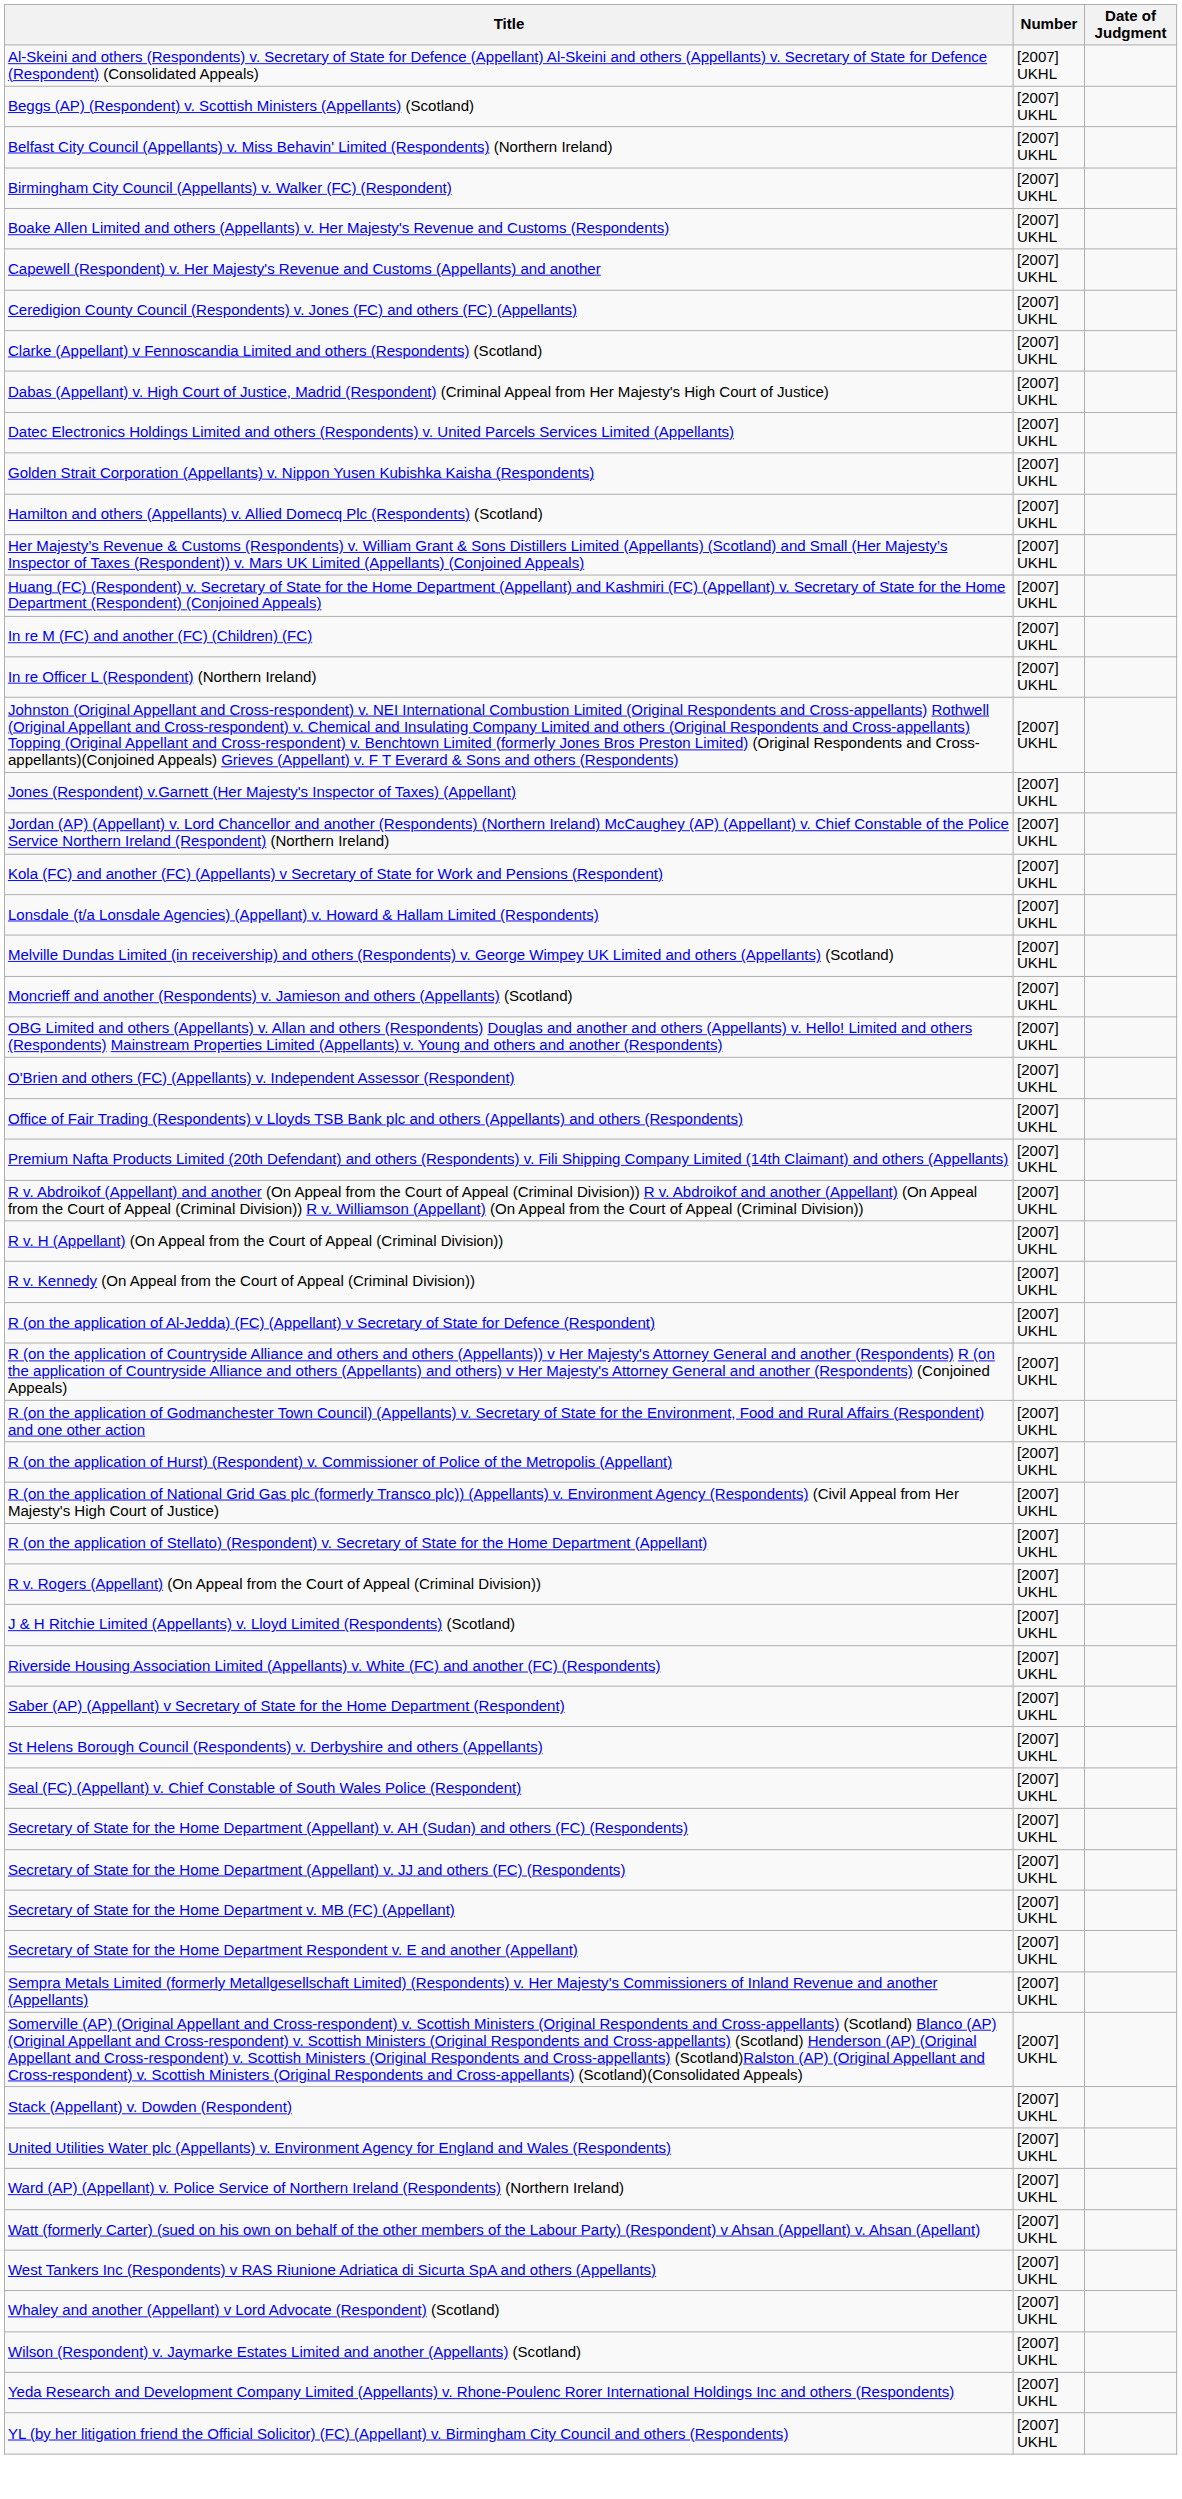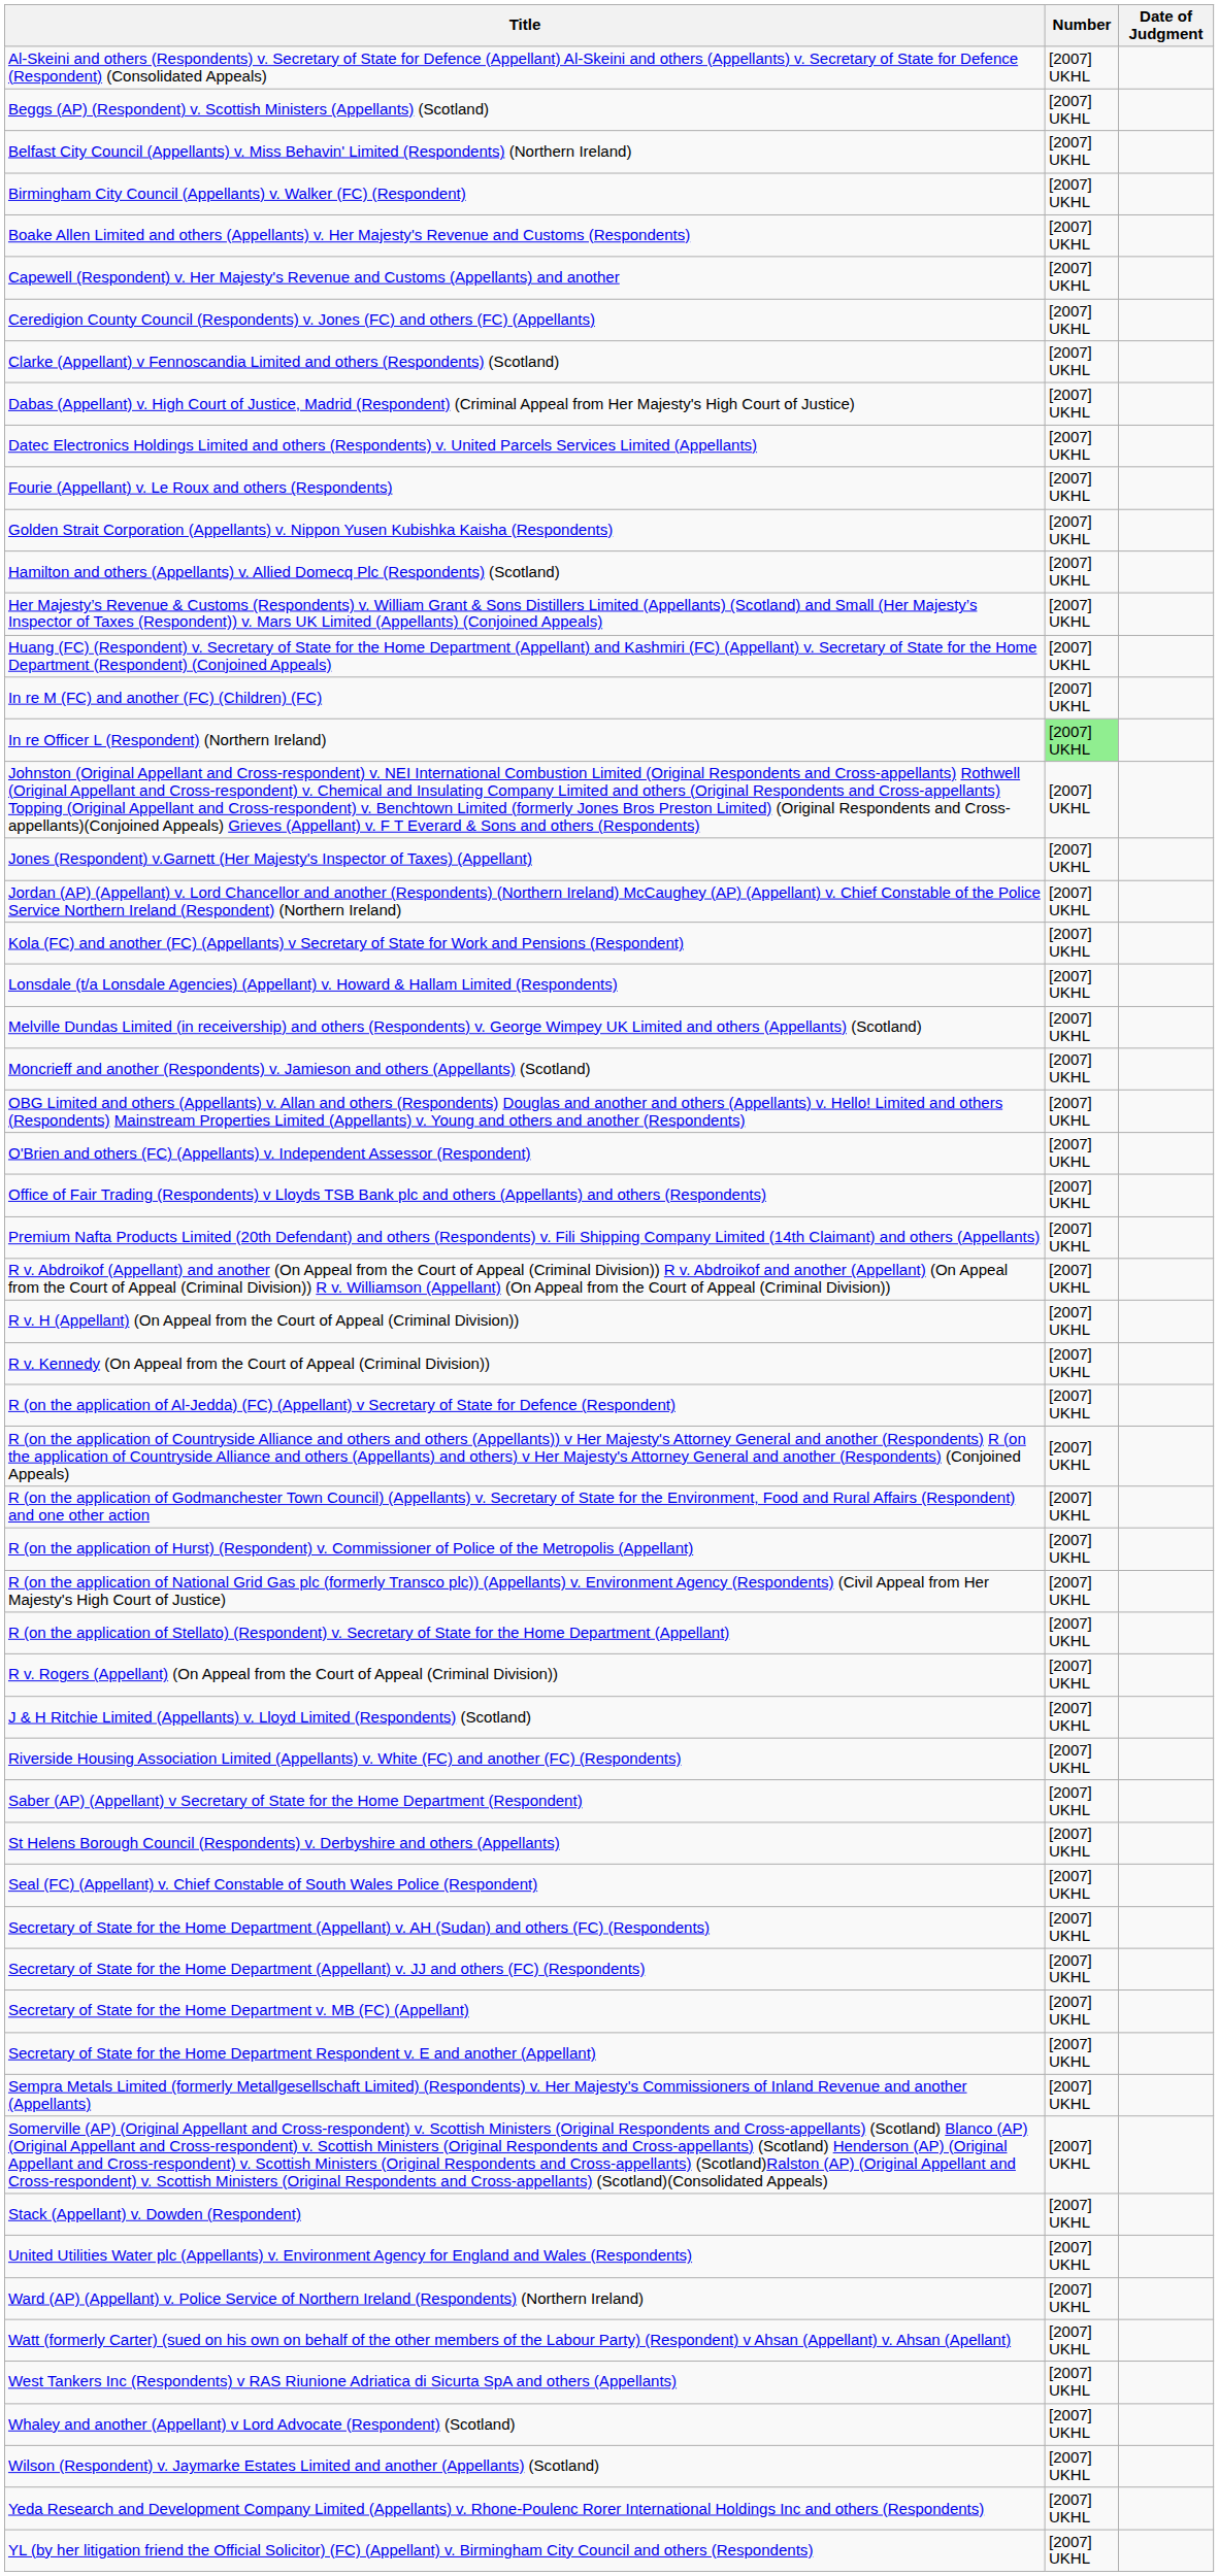 <table class="wikitable sortable">
 <tr>
 <th>Title</th>
 <th>Number</th>
 <th>Date of Judgment</th>
 </tr>
 <tr>
 <td><a href='#'>Al-Skeini and others (Respondents) v. Secretary of State for Defence (Appellant) Al-Skeini and others (Appellants) v. Secretary of State for Defence (Respondent)</a> (Consolidated Appeals)</td>
 <td>[2007] UKHL </td>
 <td></td>
 </tr>
 <tr>
 <td><a href='#'>Beggs (AP) (Respondent) v. Scottish Ministers (Appellants)</a> (Scotland)</td>
 <td>[2007] UKHL </td>
 <td></td>
 </tr>
 <tr>
 <td><a href='#'>Belfast City Council (Appellants) v. Miss Behavin' Limited (Respondents)</a> (Northern Ireland)</td>
 <td>[2007] UKHL </td>
 <td></td>
 </tr>
 <tr>
 <td><a href='#'>Birmingham City Council (Appellants) v. Walker (FC) (Respondent)</a></td>
 <td>[2007] UKHL </td>
 <td></td>
 </tr>
 <tr>
 <td><a href='#'>Boake Allen Limited and others (Appellants) v. Her Majesty's Revenue and Customs (Respondents)</a></td>
 <td>[2007] UKHL </td>
 <td></td>
 </tr>
 <tr>
 <td><a href='#'>Capewell (Respondent) v. Her Majesty's Revenue and Customs (Appellants) and another</a></td>
 <td>[2007] UKHL </td>
 <td></td>
 </tr>
 <tr>
 <td><a href='#'>Ceredigion County Council (Respondents) v. Jones (FC) and others (FC) (Appellants)</a></td>
 <td>[2007] UKHL </td>
 <td></td>
 </tr>
 <tr>
 <td><a href='#'>Clarke (Appellant) v Fennoscandia Limited and others (Respondents)</a> (Scotland)</td>
 <td>[2007] UKHL </td>
 <td></td>
 </tr>
 <tr>
 <td><a href='#'>Dabas (Appellant) v. High Court of Justice, Madrid (Respondent)</a> (Criminal Appeal from Her Majesty's High Court of Justice)</td>
 <td>[2007] UKHL </td>
 <td></td>
 </tr>
 <tr>
 <td><a href='#'>Datec Electronics Holdings Limited and others (Respondents) v. United Parcels Services Limited (Appellants)</a></td>
 <td>[2007] UKHL </td>
 <td></td>
 </tr>
 <tr>
+<td><a href='#'>Fourie (Appellant) v. Le Roux and others (Respondents)</a></td>
+<td>[2007] UKHL </td>
+<td></td>
+</tr>
+<tr>
 <td><a href='#'>Golden Strait Corporation (Appellants) v. Nippon Yusen Kubishka Kaisha (Respondents)</a></td>
 <td>[2007] UKHL </td>
 <td></td>
 </tr>
 <tr>
 <td><a href='#'>Hamilton and others (Appellants) v. Allied Domecq Plc (Respondents)</a> (Scotland)</td>
 <td>[2007] UKHL </td>
 <td></td>
 </tr>
 <tr>
 <td><a href='#'>Her Majesty’s Revenue & Customs (Respondents) v. William Grant & Sons Distillers Limited (Appellants) (Scotland) and Small (Her Majesty’s Inspector of Taxes (Respondent)) v. Mars UK Limited (Appellants) (Conjoined Appeals)</a></td>
 <td>[2007] UKHL </td>
 <td></td>
 </tr>
 <tr>
 <td><a href='#'>Huang (FC) (Respondent) v. Secretary of State for the Home Department (Appellant) and Kashmiri (FC) (Appellant) v. Secretary of State for the Home Department (Respondent) (Conjoined Appeals)</a></td>
 <td>[2007] UKHL </td>
 <td></td>
 </tr>
 <tr>
 <td><a href='#'>In re M (FC) and another (FC) (Children) (FC)</a></td>
 <td>[2007] UKHL </td>
 <td></td>
 </tr>
 <tr>
 <td><a href='#'>In re Officer L (Respondent)</a> (Northern Ireland)</td>
-<td>[2007] UKHL </td>
+<td style="background: lightgreen;">[2007] UKHL </td>
 <td></td>
 </tr>
 <tr>
 <td><a href='#'>Johnston (Original Appellant and Cross-respondent) v. NEI International Combustion Limited (Original Respondents and Cross-appellants)</a> <a href='#'>Rothwell (Original Appellant and Cross-respondent) v. Chemical and Insulating Company Limited and others (Original Respondents and Cross-appellants)</a> <a href='#'>Topping (Original Appellant and Cross-respondent) v. Benchtown Limited (formerly Jones Bros Preston Limited)</a> (Original Respondents and Cross-appellants)(Conjoined Appeals) <a href='#'>Grieves (Appellant) v. F T Everard & Sons and others (Respondents)</a></td>
 <td>[2007] UKHL </td>
 <td></td>
 </tr>
 <tr>
 <td><a href='#'>Jones (Respondent) v.Garnett (Her Majesty's Inspector of Taxes) (Appellant)</a></td>
 <td>[2007] UKHL </td>
 <td></td>
 </tr>
 <tr>
 <td><a href='#'>Jordan (AP) (Appellant) v. Lord Chancellor and another (Respondents) (Northern Ireland) McCaughey (AP) (Appellant) v. Chief Constable of the Police Service Northern Ireland (Respondent)</a> (Northern Ireland)</td>
 <td>[2007] UKHL </td>
 <td></td>
 </tr>
 <tr>
 <td><a href='#'>Kola (FC) and another (FC) (Appellants) v Secretary of State for Work and Pensions (Respondent)</a></td>
 <td>[2007] UKHL </td>
 <td></td>
 </tr>
 <tr>
 <td><a href='#'>Lonsdale (t/a Lonsdale Agencies) (Appellant) v. Howard & Hallam Limited (Respondents)</a></td>
 <td>[2007] UKHL </td>
 <td></td>
 </tr>
 <tr>
 <td><a href='#'>Melville Dundas Limited (in receivership) and others (Respondents) v. George Wimpey UK Limited and others (Appellants)</a> (Scotland)</td>
 <td>[2007] UKHL </td>
 <td></td>
 </tr>
 <tr>
 <td><a href='#'>Moncrieff and another (Respondents) v. Jamieson and others (Appellants)</a> (Scotland)</td>
 <td>[2007] UKHL </td>
 <td></td>
 </tr>
 <tr>
 <td><a href='#'>OBG Limited and others (Appellants) v. Allan and others (Respondents)</a> <a href='#'>Douglas and another and others (Appellants) v. Hello! Limited and others (Respondents)</a> <a href='#'>Mainstream Properties Limited (Appellants) v. Young and others and another (Respondents)</a></td>
 <td>[2007] UKHL </td>
 <td></td>
 </tr>
 <tr>
 <td><a href='#'>O'Brien and others (FC) (Appellants) v. Independent Assessor (Respondent)</a></td>
 <td>[2007] UKHL </td>
 <td></td>
 </tr>
 <tr>
 <td><a href='#'>Office of Fair Trading (Respondents) v Lloyds TSB Bank plc and others (Appellants) and others (Respondents)</a></td>
 <td>[2007] UKHL </td>
 <td></td>
 </tr>
 <tr>
 <td><a href='#'>Premium Nafta Products Limited (20th Defendant) and others (Respondents) v. Fili Shipping Company Limited (14th Claimant) and others (Appellants)</a></td>
 <td>[2007] UKHL </td>
 <td></td>
 </tr>
 <tr>
 <td><a href='#'>R v. Abdroikof (Appellant) and another</a> (On Appeal from the Court of Appeal (Criminal Division)) <a href='#'>R v. Abdroikof and another (Appellant)</a> (On Appeal from the Court of Appeal (Criminal Division)) <a href='#'>R v. Williamson (Appellant)</a> (On Appeal from the Court of Appeal (Criminal Division))</td>
 <td>[2007] UKHL </td>
 <td></td>
 </tr>
 <tr>
 <td><a href='#'>R v. H (Appellant)</a> (On Appeal from the Court of Appeal (Criminal Division))</td>
 <td>[2007] UKHL </td>
 <td></td>
 </tr>
 <tr>
 <td><a href='#'>R v. Kennedy</a> (On Appeal from the Court of Appeal (Criminal Division))</td>
 <td>[2007] UKHL </td>
 <td></td>
 </tr>
 <tr>
 <td><a href='#'>R (on the application of Al-Jedda) (FC) (Appellant) v Secretary of State for Defence (Respondent)</a></td>
 <td>[2007] UKHL </td>
 <td></td>
 </tr>
 <tr>
 <td><a href='#'>R (on the application of Countryside Alliance and others and others (Appellants)) v Her Majesty's Attorney General and another (Respondents)</a> <a href='#'>R (on the application of Countryside Alliance and others (Appellants) and others) v Her Majesty's Attorney General and another (Respondents)</a> (Conjoined Appeals)</td>
 <td>[2007] UKHL </td>
 <td></td>
 </tr>
 <tr>
 <td><a href='#'>R (on the application of Godmanchester Town Council) (Appellants) v. Secretary of State for the Environment, Food and Rural Affairs (Respondent) and one other action</a></td>
 <td>[2007] UKHL </td>
 <td></td>
 </tr>
 <tr>
 <td><a href='#'>R (on the application of Hurst) (Respondent) v. Commissioner of Police of the Metropolis (Appellant)</a></td>
 <td>[2007] UKHL </td>
 <td></td>
 </tr>
 <tr>
 <td><a href='#'>R (on the application of National Grid Gas plc (formerly Transco plc)) (Appellants) v. Environment Agency (Respondents)</a> (Civil Appeal from Her Majesty's High Court of Justice)</td>
 <td>[2007] UKHL </td>
 <td></td>
 </tr>
 <tr>
 <td><a href='#'>R (on the application of Stellato) (Respondent) v. Secretary of State for the Home Department (Appellant)</a></td>
 <td>[2007] UKHL </td>
 <td></td>
 </tr>
 <tr>
 <td><a href='#'>R v. Rogers (Appellant)</a> (On Appeal from the Court of Appeal (Criminal Division))</td>
 <td>[2007] UKHL </td>
 <td></td>
 </tr>
 <tr>
 <td><a href='#'>J & H Ritchie Limited (Appellants) v. Lloyd Limited (Respondents)</a> (Scotland)</td>
 <td>[2007] UKHL </td>
 <td></td>
 </tr>
 <tr>
 <td><a href='#'>Riverside Housing Association Limited (Appellants) v. White (FC) and another (FC) (Respondents)</a></td>
 <td>[2007] UKHL </td>
 <td></td>
 </tr>
 <tr>
 <td><a href='#'>Saber (AP) (Appellant) v Secretary of State for the Home Department (Respondent)</a></td>
 <td>[2007] UKHL </td>
 <td></td>
 </tr>
 <tr>
 <td><a href='#'>St Helens Borough Council (Respondents) v. Derbyshire and others (Appellants)</a></td>
 <td>[2007] UKHL </td>
 <td></td>
 </tr>
 <tr>
 <td><a href='#'>Seal (FC) (Appellant) v. Chief Constable of South Wales Police (Respondent)</a></td>
 <td>[2007] UKHL </td>
 <td></td>
 </tr>
 <tr>
 <td><a href='#'>Secretary of State for the Home Department (Appellant) v. AH (Sudan) and others (FC) (Respondents)</a></td>
 <td>[2007] UKHL </td>
 <td></td>
 </tr>
 <tr>
 <td><a href='#'>Secretary of State for the Home Department (Appellant) v. JJ and others (FC) (Respondents)</a></td>
 <td>[2007] UKHL </td>
 <td></td>
 </tr>
 <tr>
 <td><a href='#'>Secretary of State for the Home Department v. MB (FC) (Appellant)</a></td>
 <td>[2007] UKHL </td>
 <td></td>
 </tr>
 <tr>
 <td><a href='#'>Secretary of State for the Home Department Respondent v. E and another (Appellant)</a></td>
 <td>[2007] UKHL </td>
 <td></td>
 </tr>
 <tr>
 <td><a href='#'>Sempra Metals Limited (formerly Metallgesellschaft Limited) (Respondents) v. Her Majesty's Commissioners of Inland Revenue and another (Appellants)</a></td>
 <td>[2007] UKHL </td>
 <td></td>
 </tr>
 <tr>
 <td><a href='#'>Somerville (AP) (Original Appellant and Cross-respondent) v. Scottish Ministers (Original Respondents and Cross-appellants)</a> (Scotland) <a href='#'>Blanco (AP) (Original Appellant and Cross-respondent) v. Scottish Ministers (Original Respondents and Cross-appellants)</a> (Scotland) <a href='#'>Henderson (AP) (Original Appellant and Cross-respondent) v. Scottish Ministers (Original Respondents and Cross-appellants)</a> (Scotland)<a href='#'>Ralston (AP) (Original Appellant and Cross-respondent) v. Scottish Ministers (Original Respondents and Cross-appellants)</a> (Scotland)(Consolidated Appeals)</td>
 <td>[2007] UKHL </td>
 <td></td>
 </tr>
 <tr>
 <td><a href='#'>Stack (Appellant) v. Dowden (Respondent)</a></td>
 <td>[2007] UKHL </td>
 <td></td>
 </tr>
 <tr>
 <td><a href='#'>United Utilities Water plc (Appellants) v. Environment Agency for England and Wales (Respondents)</a></td>
 <td>[2007] UKHL </td>
 <td></td>
 </tr>
 <tr>
 <td><a href='#'>Ward (AP) (Appellant) v. Police Service of Northern Ireland (Respondents)</a> (Northern Ireland)</td>
 <td>[2007] UKHL </td>
 <td></td>
 </tr>
 <tr>
 <td><a href='#'>Watt (formerly Carter) (sued on his own on behalf of the other members of the Labour Party) (Respondent) v Ahsan (Appellant) v. Ahsan (Apellant)</a></td>
 <td>[2007] UKHL </td>
 <td></td>
 </tr>
 <tr>
 <td><a href='#'>West Tankers Inc (Respondents) v RAS Riunione Adriatica di Sicurta SpA and others (Appellants)</a></td>
 <td>[2007] UKHL </td>
 <td></td>
 </tr>
 <tr>
 <td><a href='#'>Whaley and another (Appellant) v Lord Advocate (Respondent)</a> (Scotland)</td>
 <td>[2007] UKHL </td>
 <td></td>
 </tr>
 <tr>
 <td><a href='#'>Wilson (Respondent) v. Jaymarke Estates Limited and another (Appellants)</a> (Scotland)</td>
 <td>[2007] UKHL </td>
 <td></td>
 </tr>
 <tr>
 <td><a href='#'>Yeda Research and Development Company Limited (Appellants) v. Rhone-Poulenc Rorer International Holdings Inc and others (Respondents)</a></td>
 <td>[2007] UKHL </td>
 <td></td>
 </tr>
 <tr>
 <td><a href='#'>YL (by her litigation friend the Official Solicitor) (FC) (Appellant) v. Birmingham City Council and others (Respondents)</a></td>
 <td>[2007] UKHL </td>
 <td></td>
 </tr>
 </table>
